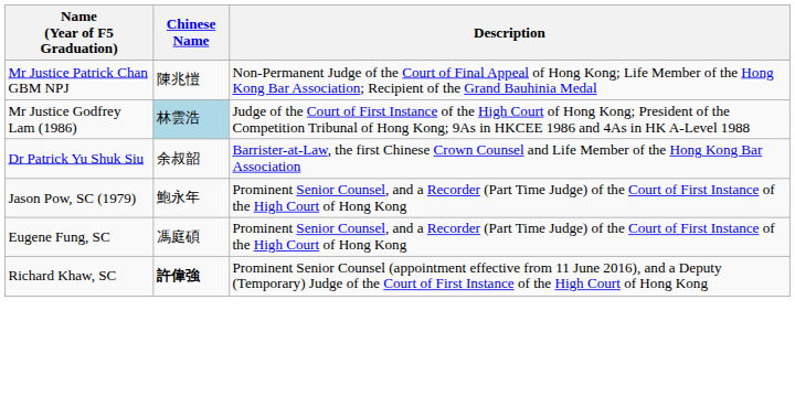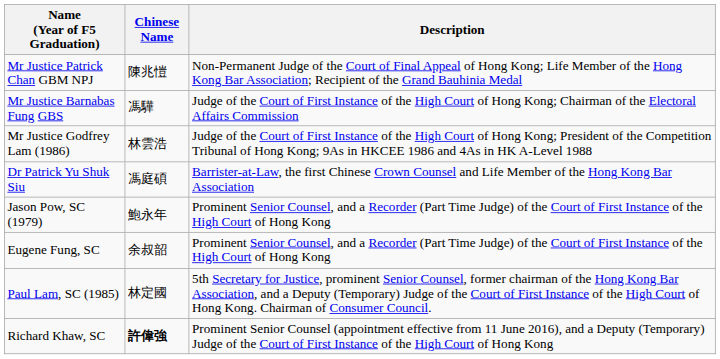 <table class="wikitable">
 <tr>
 <th>Name<br>(Year of F5 Graduation)</th>
 <th><a href='#'>Chinese Name</a></th>
 <th>Description</th>
 </tr>
 <tr>
 <td><a href='#'>Mr Justice Patrick Chan</a> GBM NPJ</td>
 <td>陳兆愷</td>
 <td>Non-Permanent Judge of the <a href='#'>Court of Final Appeal</a> of Hong Kong; Life Member of the <a href='#'>Hong Kong Bar Association</a>; Recipient of the <a href='#'>Grand Bauhinia Medal</a></td>
 </tr>
 <tr>
+<td><a href='#'>Mr Justice Barnabas Fung</a> <a href='#'>GBS</a></td>
+<td>馮驊</td>
+<td>Judge of the <a href='#'>Court of First Instance</a> of the <a href='#'>High Court</a> of Hong Kong; Chairman of the <a href='#'>Electoral Affairs Commission</a></td>
+</tr>
+<tr>
 <td>Mr Justice Godfrey Lam (1986)</td>
-<td style="background: lightblue;">林雲浩</td>
+<td>林雲浩</td>
 <td>Judge of the <a href='#'>Court of First Instance</a> of the <a href='#'>High Court</a> of Hong Kong; President of the Competition Tribunal of Hong Kong; 9As in HKCEE 1986 and 4As in HK A-Level 1988</td>
 </tr>
 <tr>
 <td><a href='#'>Dr Patrick Yu Shuk Siu</a></td>
-<td>余叔韶</td>
+<td>馮庭碩</td>
 <td><a href='#'>Barrister-at-Law</a>, the first Chinese <a href='#'>Crown Counsel</a> and Life Member of the <a href='#'>Hong Kong Bar Association</a></td>
 </tr>
 <tr>
 <td>Jason Pow, SC (1979)</td>
 <td>鮑永年</td>
 <td>Prominent <a href='#'>Senior Counsel</a>, and a <a href='#'>Recorder</a> (Part Time Judge) of the <a href='#'>Court of First Instance</a> of the <a href='#'>High Court</a> of Hong Kong</td>
 </tr>
 <tr>
 <td>Eugene Fung, SC</td>
-<td>馮庭碩</td>
+<td>余叔韶</td>
 <td>Prominent <a href='#'>Senior Counsel</a>, and a <a href='#'>Recorder</a> (Part Time Judge) of the <a href='#'>Court of First Instance</a> of the <a href='#'>High Court</a> of Hong Kong</td>
+</tr>
+<tr>
+<td><a href='#'>Paul Lam</a>, SC (1985)</td>
+<td>林定國</td>
+<td>5th <a href='#'>Secretary for Justice</a>, prominent <a href='#'>Senior Counsel</a>, former chairman of the <a href='#'>Hong Kong Bar Association</a>, and a Deputy (Temporary) Judge of the <a href='#'>Court of First Instance</a> of the <a href='#'>High Court</a> of Hong Kong. Chairman of <a href='#'>Consumer Council</a>.</td>
 </tr>
 <tr>
 <td>Richard Khaw, SC</td>
 <td><strong>許偉強</strong></td>
 <td>Prominent Senior Counsel (appointment effective from 11 June 2016), and a Deputy (Temporary) Judge of the <a href='#'>Court of First Instance</a> of the <a href='#'>High Court</a> of Hong Kong</td>
 </tr>
 </table>
